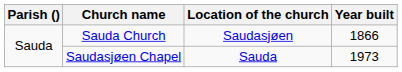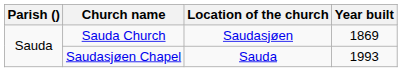 <table class="wikitable" style="text-align:center">
 <tr>
 <th>Parish ()</th>
 <th>Church name</th>
 <th>Location of the church</th>
 <th>Year built</th>
 </tr>
 <tr>
 <td rowspan="2">Sauda</td>
 <td><a href='#'>Sauda Church</a></td>
 <td><a href='#'>Saudasjøen</a></td>
-<td>1866</td>
+<td>1869</td>
 </tr>
 <tr>
 <td><a href='#'>Saudasjøen Chapel</a></td>
 <td><a href='#'>Sauda</a></td>
-<td>1973</td>
+<td>1993</td>
 </tr>
 </table>
